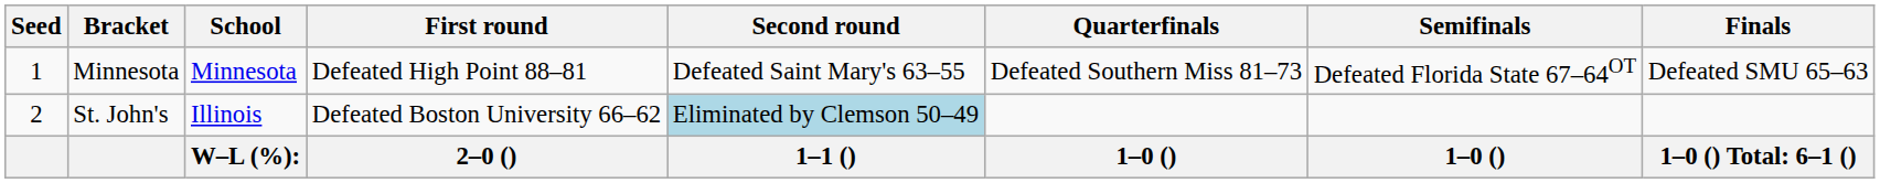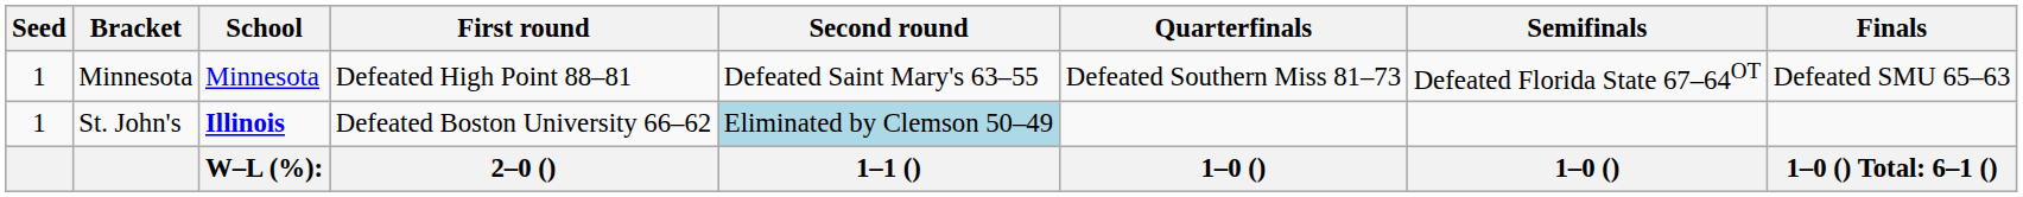 <table class="sortable wikitable" style="white-space:nowrap; font-size:90%;">
 <tr>
 <th>Seed</th>
 <th>Bracket</th>
 <th>School</th>
 <th>First round</th>
 <th>Second round</th>
 <th>Quarterfinals</th>
 <th>Semifinals</th>
 <th>Finals</th>
 </tr>
 <tr>
 <td align=center>1</td>
 <td>Minnesota</td>
 <td><a href='#'>Minnesota</a></td>
 <td>Defeated High Point 88–81</td>
 <td>Defeated Saint Mary's 63–55</td>
 <td>Defeated Southern Miss 81–73</td>
 <td>Defeated Florida State 67–64<sup>OT</sup></td>
 <td>Defeated SMU 65–63</td>
 </tr>
 <tr>
-<td align=center>2</td>
+<td align=center>1</td>
 <td>St. John's</td>
-<td><a href='#'>Illinois</a></td>
+<td><strong><a href='#'>Illinois</a></strong></td>
 <td>Defeated Boston University 66–62</td>
 <td style="background: lightblue;">Eliminated by Clemson 50–49</td>
 <td></td>
 <td></td>
 <td></td>
 </tr>
 <tr>
 <th></th>
 <th></th>
 <th>W–L (%):</th>
 <th>2–0 ()</th>
 <th>1–1 ()</th>
 <th>1–0 ()</th>
 <th>1–0 ()</th>
 <th>1–0 () Total: 6–1 ()</th>
 </tr>
 </table>
